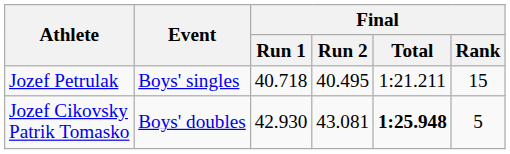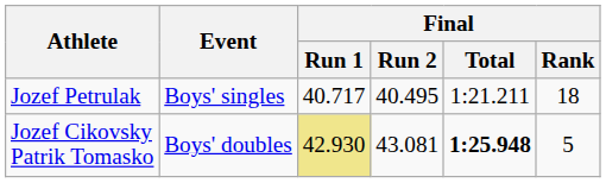 <table class="wikitable">
 <tr>
 <th rowspan="2">Athlete</th>
 <th rowspan="2">Event</th>
 <th colspan="4">Final</th>
 </tr>
 <tr>
 <th>Run 1</th>
 <th>Run 2</th>
 <th>Total</th>
 <th>Rank</th>
 </tr>
 <tr>
 <td><a href='#'>Jozef Petrulak</a></td>
 <td><a href='#'>Boys' singles</a></td>
-<td align="center">40.718</td>
+<td align="center">40.717</td>
 <td align="center">40.495</td>
 <td align="center">1:21.211</td>
-<td align="center">15</td>
+<td align="center">18</td>
 </tr>
 <tr>
 <td><a href='#'>Jozef Cikovsky</a><br><a href='#'>Patrik Tomasko</a></td>
 <td><a href='#'>Boys' doubles</a></td>
-<td align="center">42.930</td>
+<td align="center" style="background: khaki;">42.930</td>
 <td align="center">43.081</td>
 <td align="center"><strong>1:25.948</strong></td>
 <td align="center">5</td>
 </tr>
 </table>
